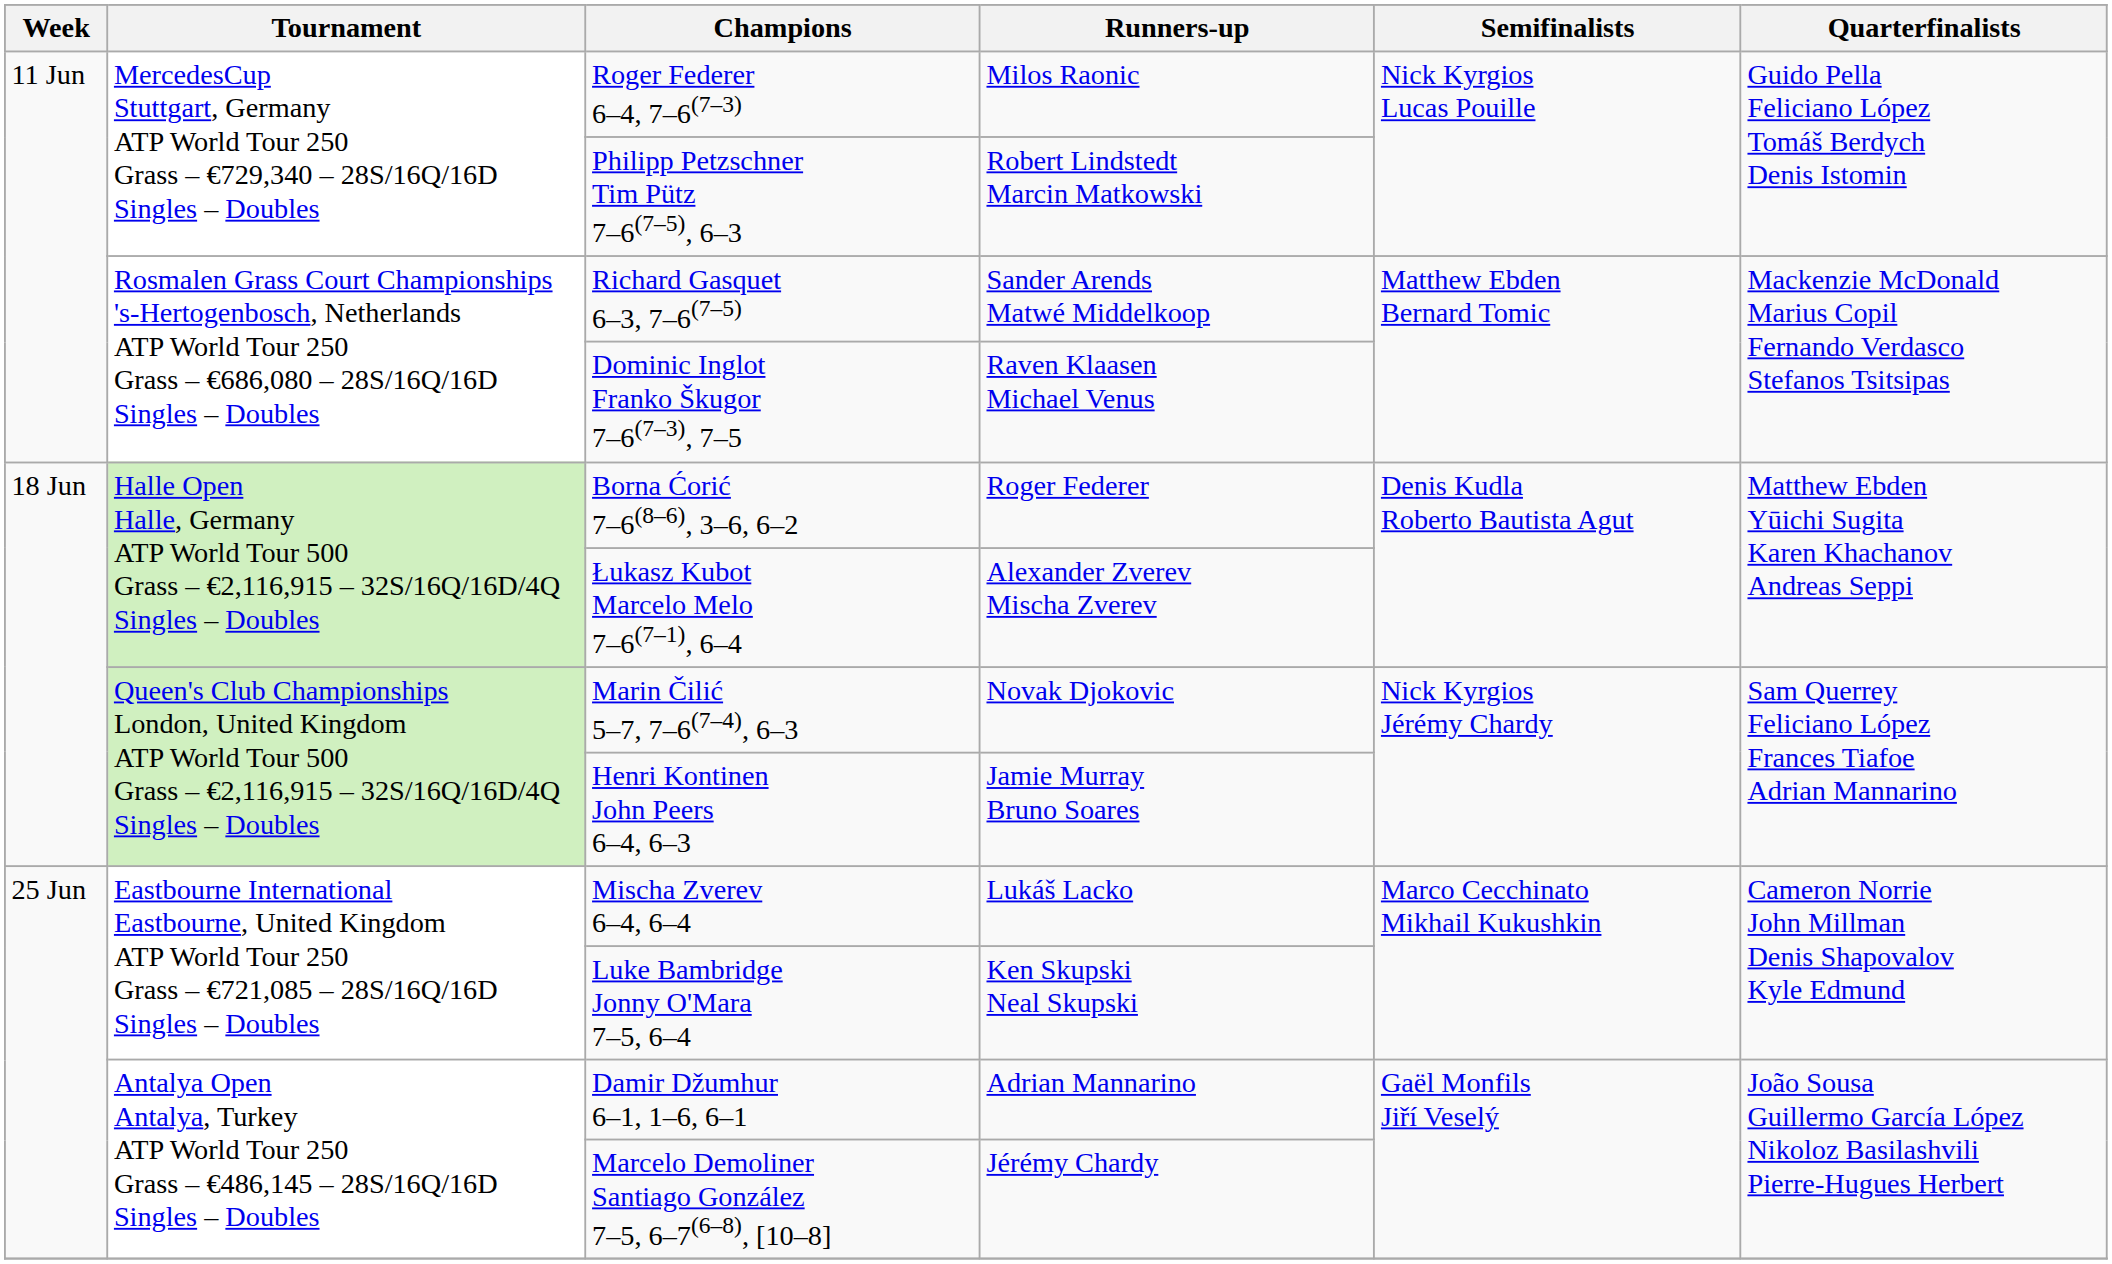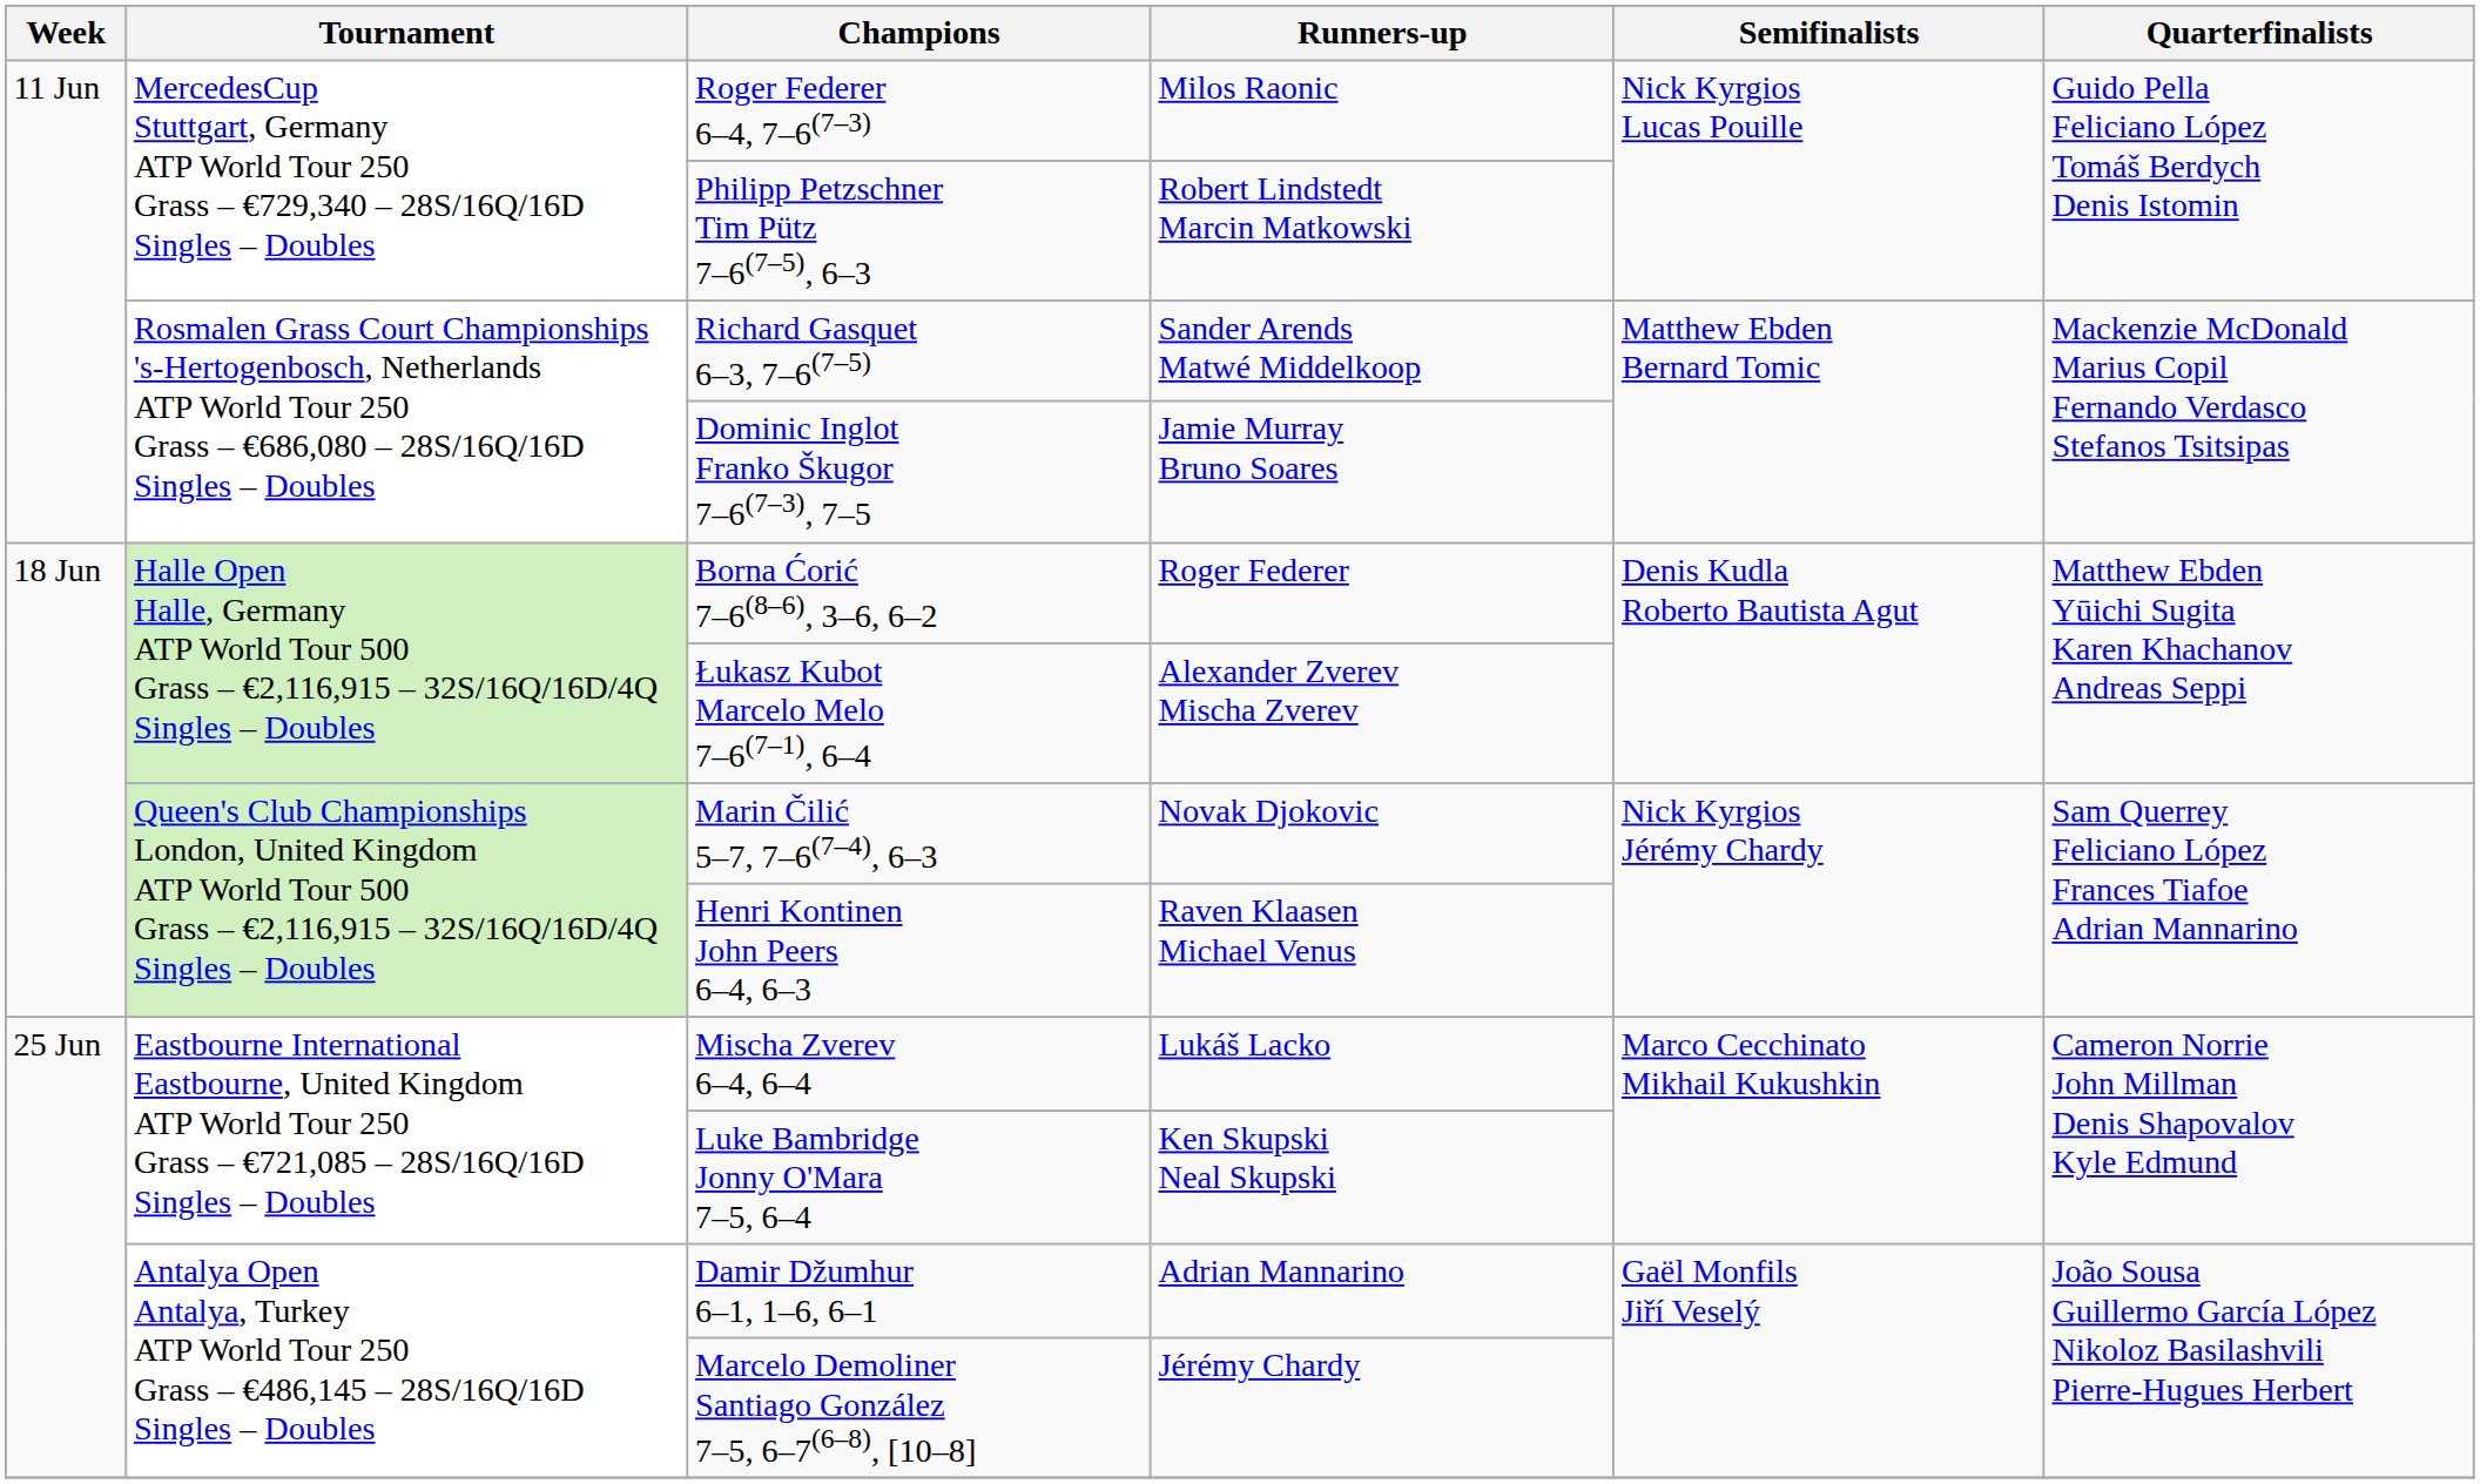 <table class=wikitable style=font-size:95%>
 <tr>
 <th style="width:48px;">Week</th>
 <th style="width:250px;">Tournament</th>
 <th style="width:205px;">Champions</th>
 <th style="width:205px;">Runners-up</th>
 <th style="width:190px;">Semifinalists</th>
 <th style="width:190px;">Quarterfinalists</th>
 </tr>
 <tr valign=top>
 <td rowspan=4>11 Jun</td>
 <td style="background:#fff;" rowspan="2"><a href='#'>MercedesCup</a><br> <a href='#'>Stuttgart</a>, Germany<br>ATP World Tour 250<br>Grass – €729,340 – 28S/16Q/16D<br> <a href='#'>Singles</a> – <a href='#'>Doubles</a></td>
 <td> <a href='#'>Roger Federer</a><br>6–4, 7–6<sup>(7–3)</sup></td>
 <td> <a href='#'>Milos Raonic</a></td>
 <td rowspan=2> <a href='#'>Nick Kyrgios</a> <br>  <a href='#'>Lucas Pouille</a></td>
 <td rowspan=2> <a href='#'>Guido Pella</a> <br> <a href='#'>Feliciano López</a>  <br> <a href='#'>Tomáš Berdych</a> <br>  <a href='#'>Denis Istomin</a></td>
 </tr>
 <tr valign=top>
 <td> <a href='#'>Philipp Petzschner</a> <br>  <a href='#'>Tim Pütz</a> <br>7–6<sup>(7–5)</sup>, 6–3</td>
 <td> <a href='#'>Robert Lindstedt</a> <br>  <a href='#'>Marcin Matkowski</a></td>
 </tr>
 <tr valign=top>
 <td style="background:#fff;" rowspan="2"><a href='#'>Rosmalen Grass Court Championships</a><br> <a href='#'>'s-Hertogenbosch</a>, Netherlands<br>ATP World Tour 250<br>Grass – €686,080 – 28S/16Q/16D<br> <a href='#'>Singles</a> – <a href='#'>Doubles</a></td>
 <td> <a href='#'>Richard Gasquet</a><br>6–3, 7–6<sup>(7–5)</sup></td>
 <td> <a href='#'>Sander Arends</a> <br>  <a href='#'>Matwé Middelkoop</a></td>
 <td rowspan=2> <a href='#'>Matthew Ebden</a> <br>  <a href='#'>Bernard Tomic</a></td>
 <td rowspan=2> <a href='#'>Mackenzie McDonald</a> <br> <a href='#'>Marius Copil</a> <br> <a href='#'>Fernando Verdasco</a> <br>  <a href='#'>Stefanos Tsitsipas</a></td>
 </tr>
 <tr valign=top>
 <td> <a href='#'>Dominic Inglot</a><br>  <a href='#'>Franko Škugor</a><br>7–6<sup>(7–3)</sup>, 7–5</td>
-<td> <a href='#'>Raven Klaasen</a> <br>  <a href='#'>Michael Venus</a></td>
+<td> <a href='#'>Jamie Murray</a> <br>  <a href='#'>Bruno Soares</a></td>
 </tr>
 <tr valign=top>
 <td rowspan=4>18 Jun</td>
 <td style=background:#d0f0c0 rowspan="2"><a href='#'>Halle Open</a><br> <a href='#'>Halle</a>, Germany<br>ATP World Tour 500<br>Grass – €2,116,915 – 32S/16Q/16D/4Q<br> <a href='#'>Singles</a> – <a href='#'>Doubles</a></td>
 <td> <a href='#'>Borna Ćorić</a><br>7–6<sup>(8–6)</sup>, 3–6, 6–2<br></td>
 <td> <a href='#'>Roger Federer</a></td>
 <td rowspan=2> <a href='#'>Denis Kudla</a>  <br>  <a href='#'>Roberto Bautista Agut</a></td>
 <td rowspan=2> <a href='#'>Matthew Ebden</a> <br> <a href='#'>Yūichi Sugita</a><br> <a href='#'>Karen Khachanov</a> <br>  <a href='#'>Andreas Seppi</a></td>
 </tr>
 <tr valign=top>
 <td> <a href='#'>Łukasz Kubot</a> <br>  <a href='#'>Marcelo Melo</a> <br> 7–6<sup>(7–1)</sup>, 6–4</td>
 <td> <a href='#'>Alexander Zverev</a> <br>  <a href='#'>Mischa Zverev</a></td>
 </tr>
 <tr valign=top>
 <td style=background:#d0f0c0 rowspan="2"><a href='#'>Queen's Club Championships</a><br> London, United Kingdom<br>ATP World Tour 500<br>Grass – €2,116,915 – 32S/16Q/16D/4Q<br> <a href='#'>Singles</a> – <a href='#'>Doubles</a></td>
 <td> <a href='#'>Marin Čilić</a> <br> 5–7, 7–6<sup>(7–4)</sup>, 6–3</td>
 <td> <a href='#'>Novak Djokovic</a></td>
 <td rowspan=2> <a href='#'>Nick Kyrgios</a> <br>  <a href='#'>Jérémy Chardy</a></td>
 <td rowspan=2> <a href='#'>Sam Querrey</a> <br> <a href='#'>Feliciano López</a> <br> <a href='#'>Frances Tiafoe</a> <br>  <a href='#'>Adrian Mannarino</a></td>
 </tr>
 <tr valign=top>
 <td> <a href='#'>Henri Kontinen</a> <br>  <a href='#'>John Peers</a> <br> 6–4, 6–3</td>
-<td> <a href='#'>Jamie Murray</a> <br>  <a href='#'>Bruno Soares</a></td>
+<td> <a href='#'>Raven Klaasen</a> <br>  <a href='#'>Michael Venus</a></td>
 </tr>
 <tr valign=top>
 <td rowspan=4>25 Jun</td>
 <td bgcolor=#ffffff rowspan="2"><a href='#'>Eastbourne International</a><br> <a href='#'>Eastbourne</a>, United Kingdom<br>ATP World Tour 250<br>Grass – €721,085 – 28S/16Q/16D<br> <a href='#'>Singles</a> – <a href='#'>Doubles</a></td>
 <td> <a href='#'>Mischa Zverev</a> <br> 6–4, 6–4</td>
 <td> <a href='#'>Lukáš Lacko</a></td>
 <td rowspan=2> <a href='#'>Marco Cecchinato</a> <br>  <a href='#'>Mikhail Kukushkin</a></td>
 <td rowspan=2> <a href='#'>Cameron Norrie</a> <br> <a href='#'>John Millman</a> <br> <a href='#'>Denis Shapovalov</a> <br>  <a href='#'>Kyle Edmund</a></td>
 </tr>
 <tr valign=top>
 <td> <a href='#'>Luke Bambridge</a> <br>  <a href='#'>Jonny O'Mara</a> <br> 7–5, 6–4</td>
 <td> <a href='#'>Ken Skupski</a> <br>  <a href='#'>Neal Skupski</a></td>
 </tr>
 <tr valign=top>
 <td bgcolor=#ffffff rowspan="2"><a href='#'>Antalya Open</a><br> <a href='#'>Antalya</a>, Turkey<br>ATP World Tour 250<br>Grass – €486,145 – 28S/16Q/16D<br> <a href='#'>Singles</a> – <a href='#'>Doubles</a></td>
 <td> <a href='#'>Damir Džumhur</a> <br> 6–1, 1–6, 6–1</td>
 <td> <a href='#'>Adrian Mannarino</a></td>
 <td rowspan=2> <a href='#'>Gaël Monfils</a> <br>  <a href='#'>Jiří Veselý</a></td>
 <td rowspan=2> <a href='#'>João Sousa</a> <br> <a href='#'>Guillermo García López</a> <br> <a href='#'>Nikoloz Basilashvili</a> <br>  <a href='#'>Pierre-Hugues Herbert</a></td>
 </tr>
 <tr valign=top>
 <td> <a href='#'>Marcelo Demoliner</a> <br>  <a href='#'>Santiago González</a> <br> 7–5, 6–7<sup>(6–8)</sup>, [10–8]</td>
 <td> <a href='#'>Jérémy Chardy</a></td>
 </tr>
 <tr valign=top>
 </tr>
 </table>
